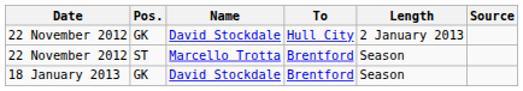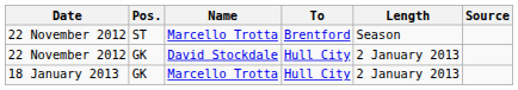 <table class="wikitable" style="text-align:left">
 <tr>
 <th>Date</th>
 <th>Pos.</th>
 <th>Name</th>
 <th>To</th>
 <th>Length</th>
 <th>Source</th>
 </tr>
 <tr>
 <td>22 November 2012</td>
+<td>ST</td>
+<td> <a href='#'>Marcello Trotta</a></td>
+<td> <a href='#'>Brentford</a></td>
+<td>Season</td>
+<td></td>
+</tr>
+<tr>
+<td>22 November 2012</td>
 <td>GK</td>
 <td> <a href='#'>David Stockdale</a></td>
 <td> <a href='#'>Hull City</a></td>
 <td>2 January 2013</td>
 <td></td>
 </tr>
 <tr>
-<td>22 November 2012</td>
-<td>ST</td>
-<td> <a href='#'>Marcello Trotta</a></td>
-<td> <a href='#'>Brentford</a></td>
-<td>Season</td>
-<td></td>
-</tr>
-<tr>
 <td>18 January 2013</td>
 <td>GK</td>
-<td> <a href='#'>David Stockdale</a></td>
-<td> <a href='#'>Brentford</a></td>
-<td>Season</td>
+<td> <a href='#'>Marcello Trotta</a></td>
+<td> <a href='#'>Hull City</a></td>
+<td>2 January 2013</td>
 <td></td>
 </tr>
 </table>
